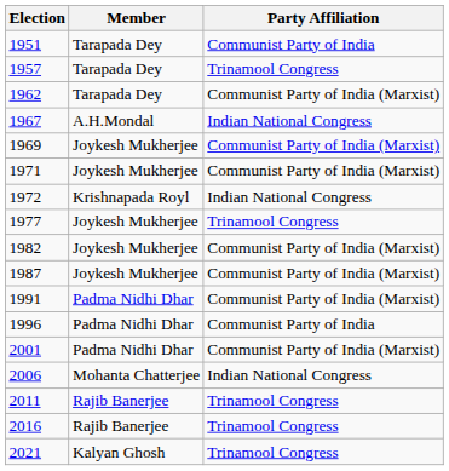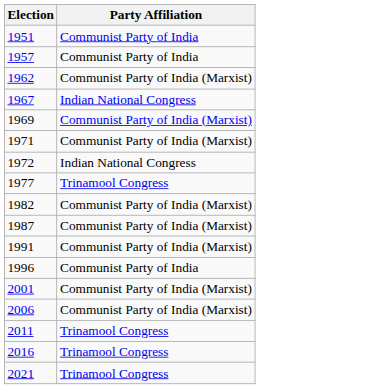 <table class="wikitable sortable"ìÍĦĤĠčw>
 <tr>
 <th>Election</th>
-<th>Member</th>
 <th>Party Affiliation</th>
 </tr>
 <tr>
 <td><a href='#'>1951</a></td>
-<td>Tarapada Dey</td>
 <td><a href='#'>Communist Party of India</a></td>
 </tr>
 <tr>
 <td><a href='#'>1957</a></td>
-<td>Tarapada Dey</td>
-<td><a href='#'>Trinamool Congress</a></td>
+<td>Communist Party of India</td>
 </tr>
 <tr>
 <td><a href='#'>1962</a></td>
-<td>Tarapada Dey</td>
 <td>Communist Party of India (Marxist)</td>
 </tr>
 <tr>
 <td><a href='#'>1967</a></td>
-<td>A.H.Mondal</td>
 <td><a href='#'>Indian National Congress</a></td>
 </tr>
 <tr>
 <td>1969</td>
-<td>Joykesh Mukherjee</td>
 <td><a href='#'>Communist Party of India (Marxist)</a></td>
 </tr>
 <tr>
 <td>1971</td>
-<td>Joykesh Mukherjee</td>
 <td>Communist Party of India (Marxist)</td>
 </tr>
 <tr>
 <td>1972</td>
-<td>Krishnapada Royl</td>
 <td>Indian National Congress</td>
 </tr>
 <tr>
 <td>1977</td>
-<td>Joykesh Mukherjee</td>
 <td><a href='#'>Trinamool Congress</a></td>
 </tr>
 <tr>
 <td>1982</td>
-<td>Joykesh Mukherjee</td>
 <td>Communist Party of India (Marxist)</td>
 </tr>
 <tr>
 <td>1987</td>
-<td>Joykesh Mukherjee</td>
 <td>Communist Party of India (Marxist)</td>
 </tr>
 <tr>
 <td>1991</td>
-<td><a href='#'>Padma Nidhi Dhar</a></td>
 <td>Communist Party of India (Marxist)</td>
 </tr>
 <tr>
 <td>1996</td>
-<td>Padma Nidhi Dhar</td>
 <td>Communist Party of India</td>
 </tr>
 <tr>
 <td><a href='#'>2001</a></td>
-<td>Padma Nidhi Dhar</td>
 <td>Communist Party of India (Marxist)</td>
 </tr>
 <tr>
 <td><a href='#'>2006</a></td>
-<td>Mohanta Chatterjee</td>
-<td>Indian National Congress</td>
+<td>Communist Party of India (Marxist)</td>
 </tr>
 <tr>
 <td><a href='#'>2011</a></td>
-<td><a href='#'>Rajib Banerjee</a></td>
 <td><a href='#'>Trinamool Congress</a></td>
 </tr>
 <tr>
 <td><a href='#'>2016</a></td>
-<td>Rajib Banerjee</td>
 <td><a href='#'>Trinamool Congress</a></td>
 </tr>
 <tr>
 <td><a href='#'>2021</a></td>
-<td>Kalyan Ghosh</td>
 <td><a href='#'>Trinamool Congress</a></td>
 </tr>
 </table>
